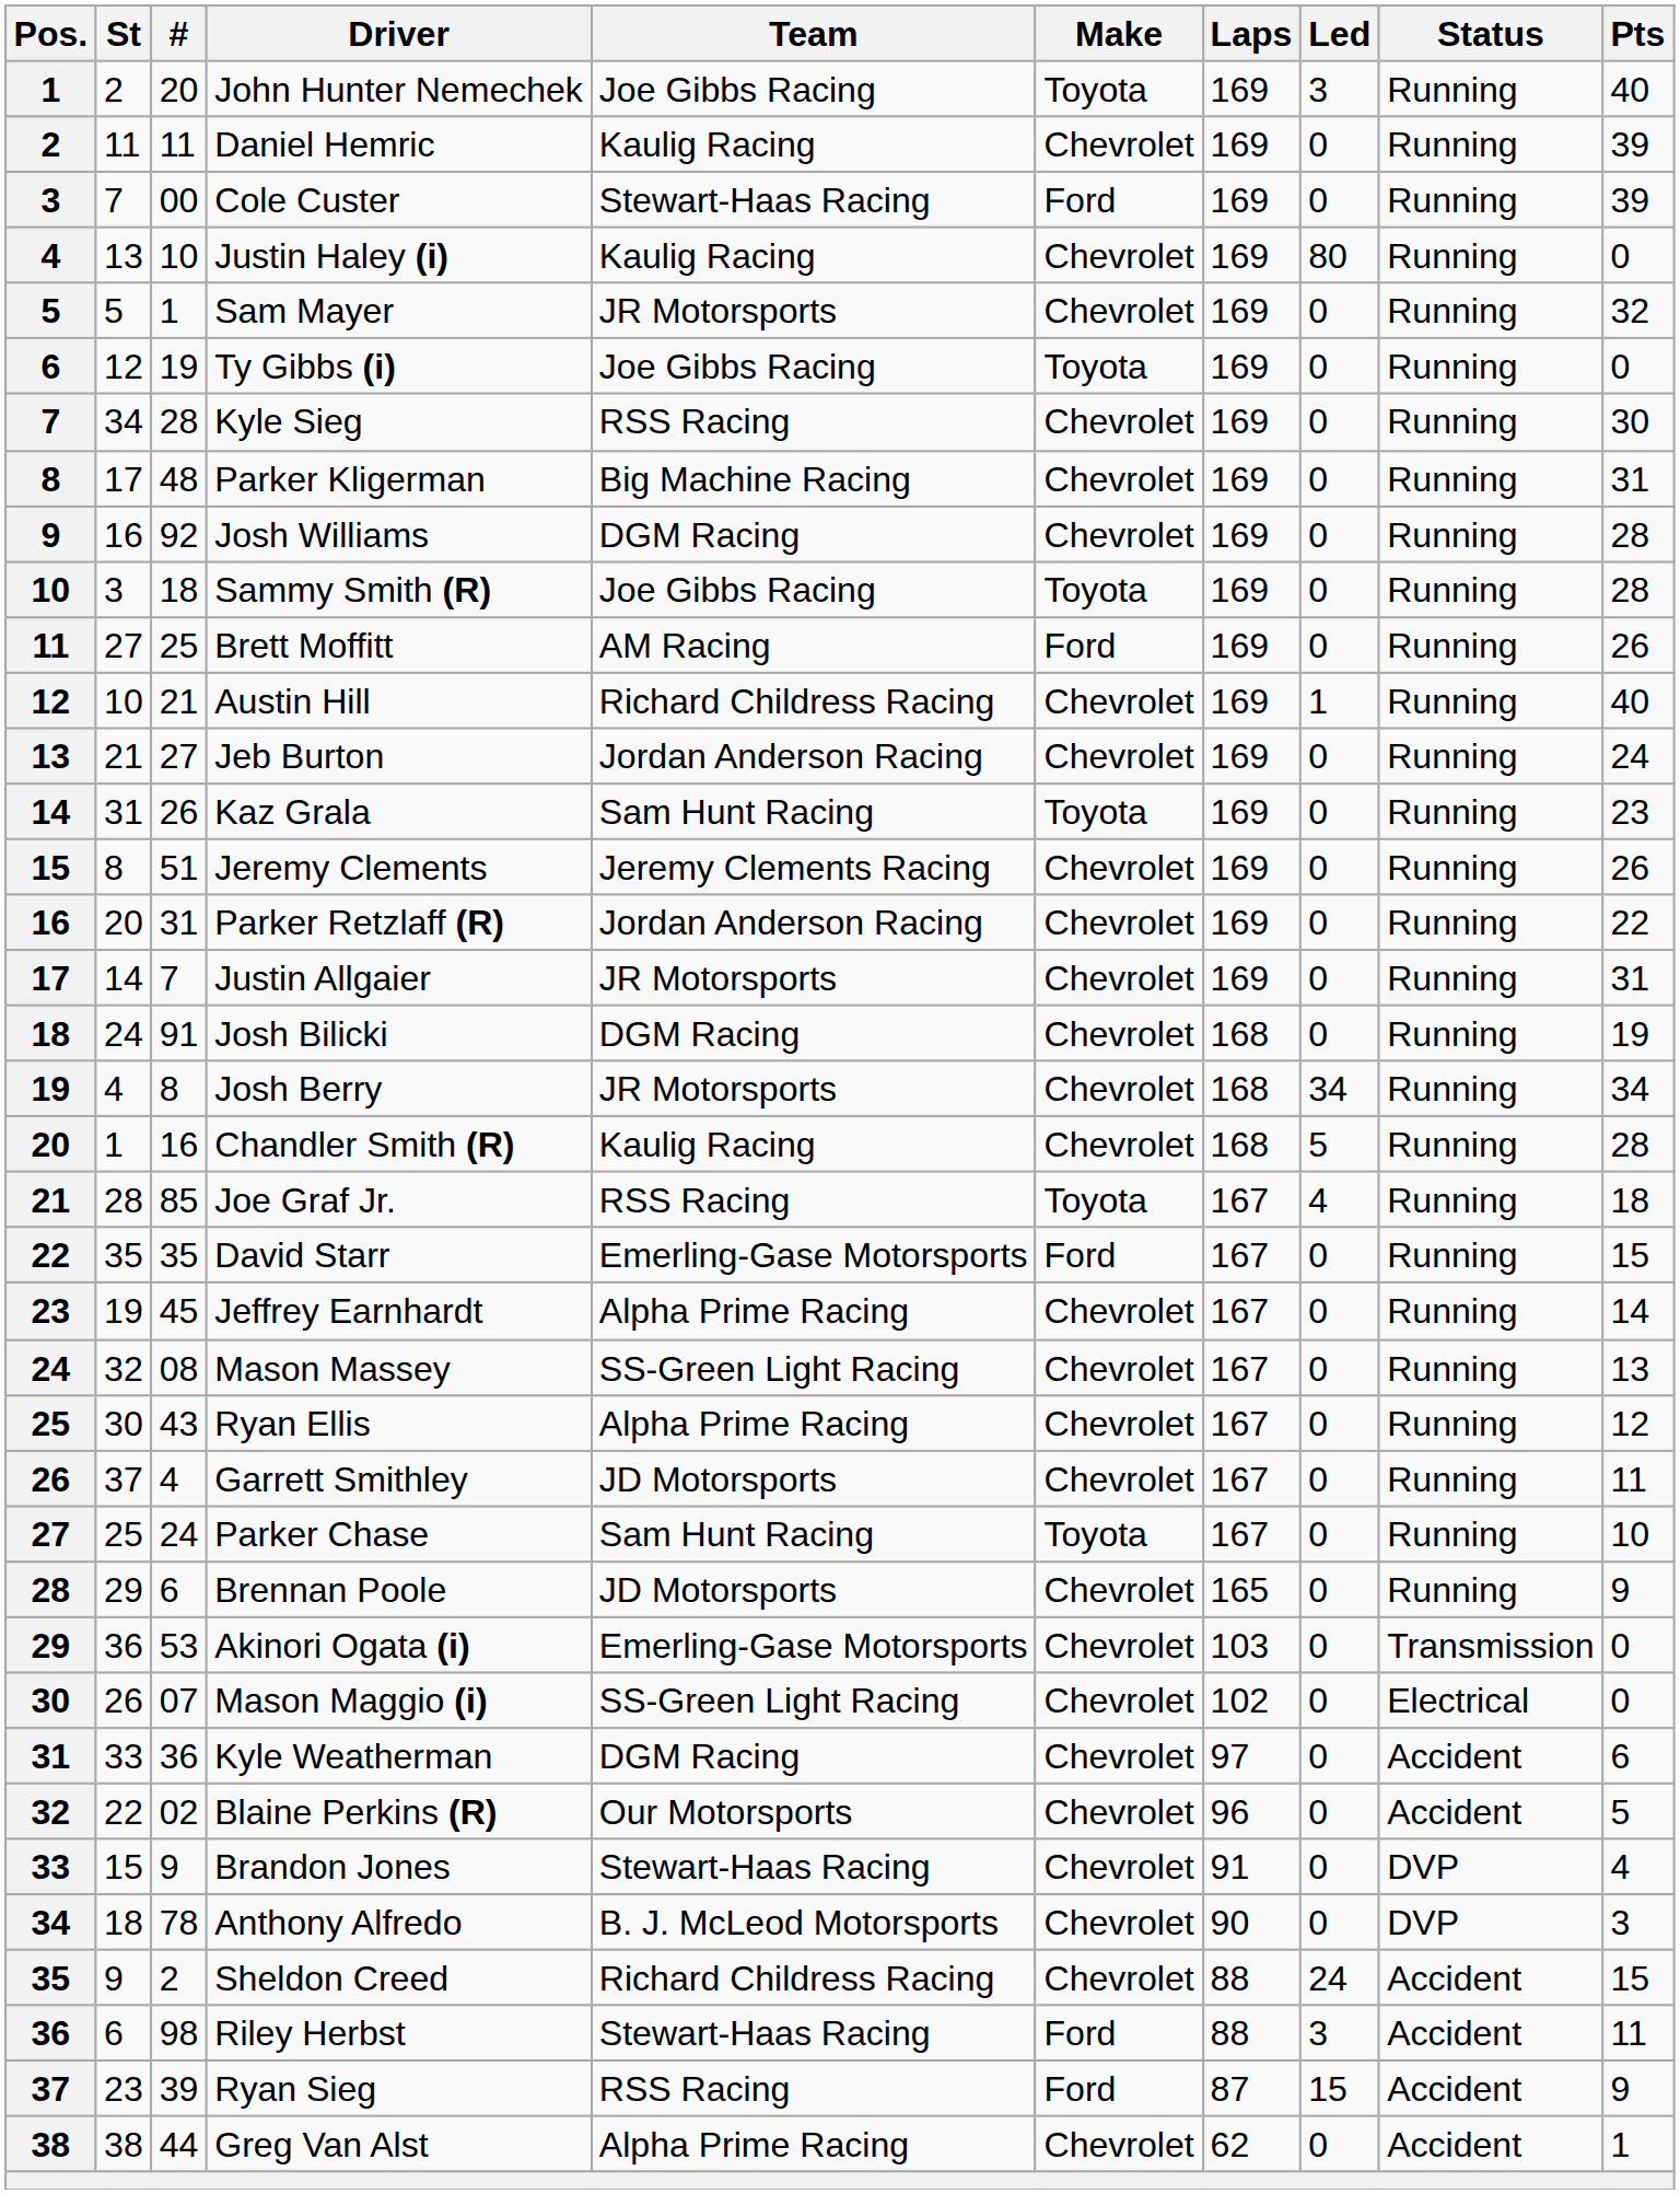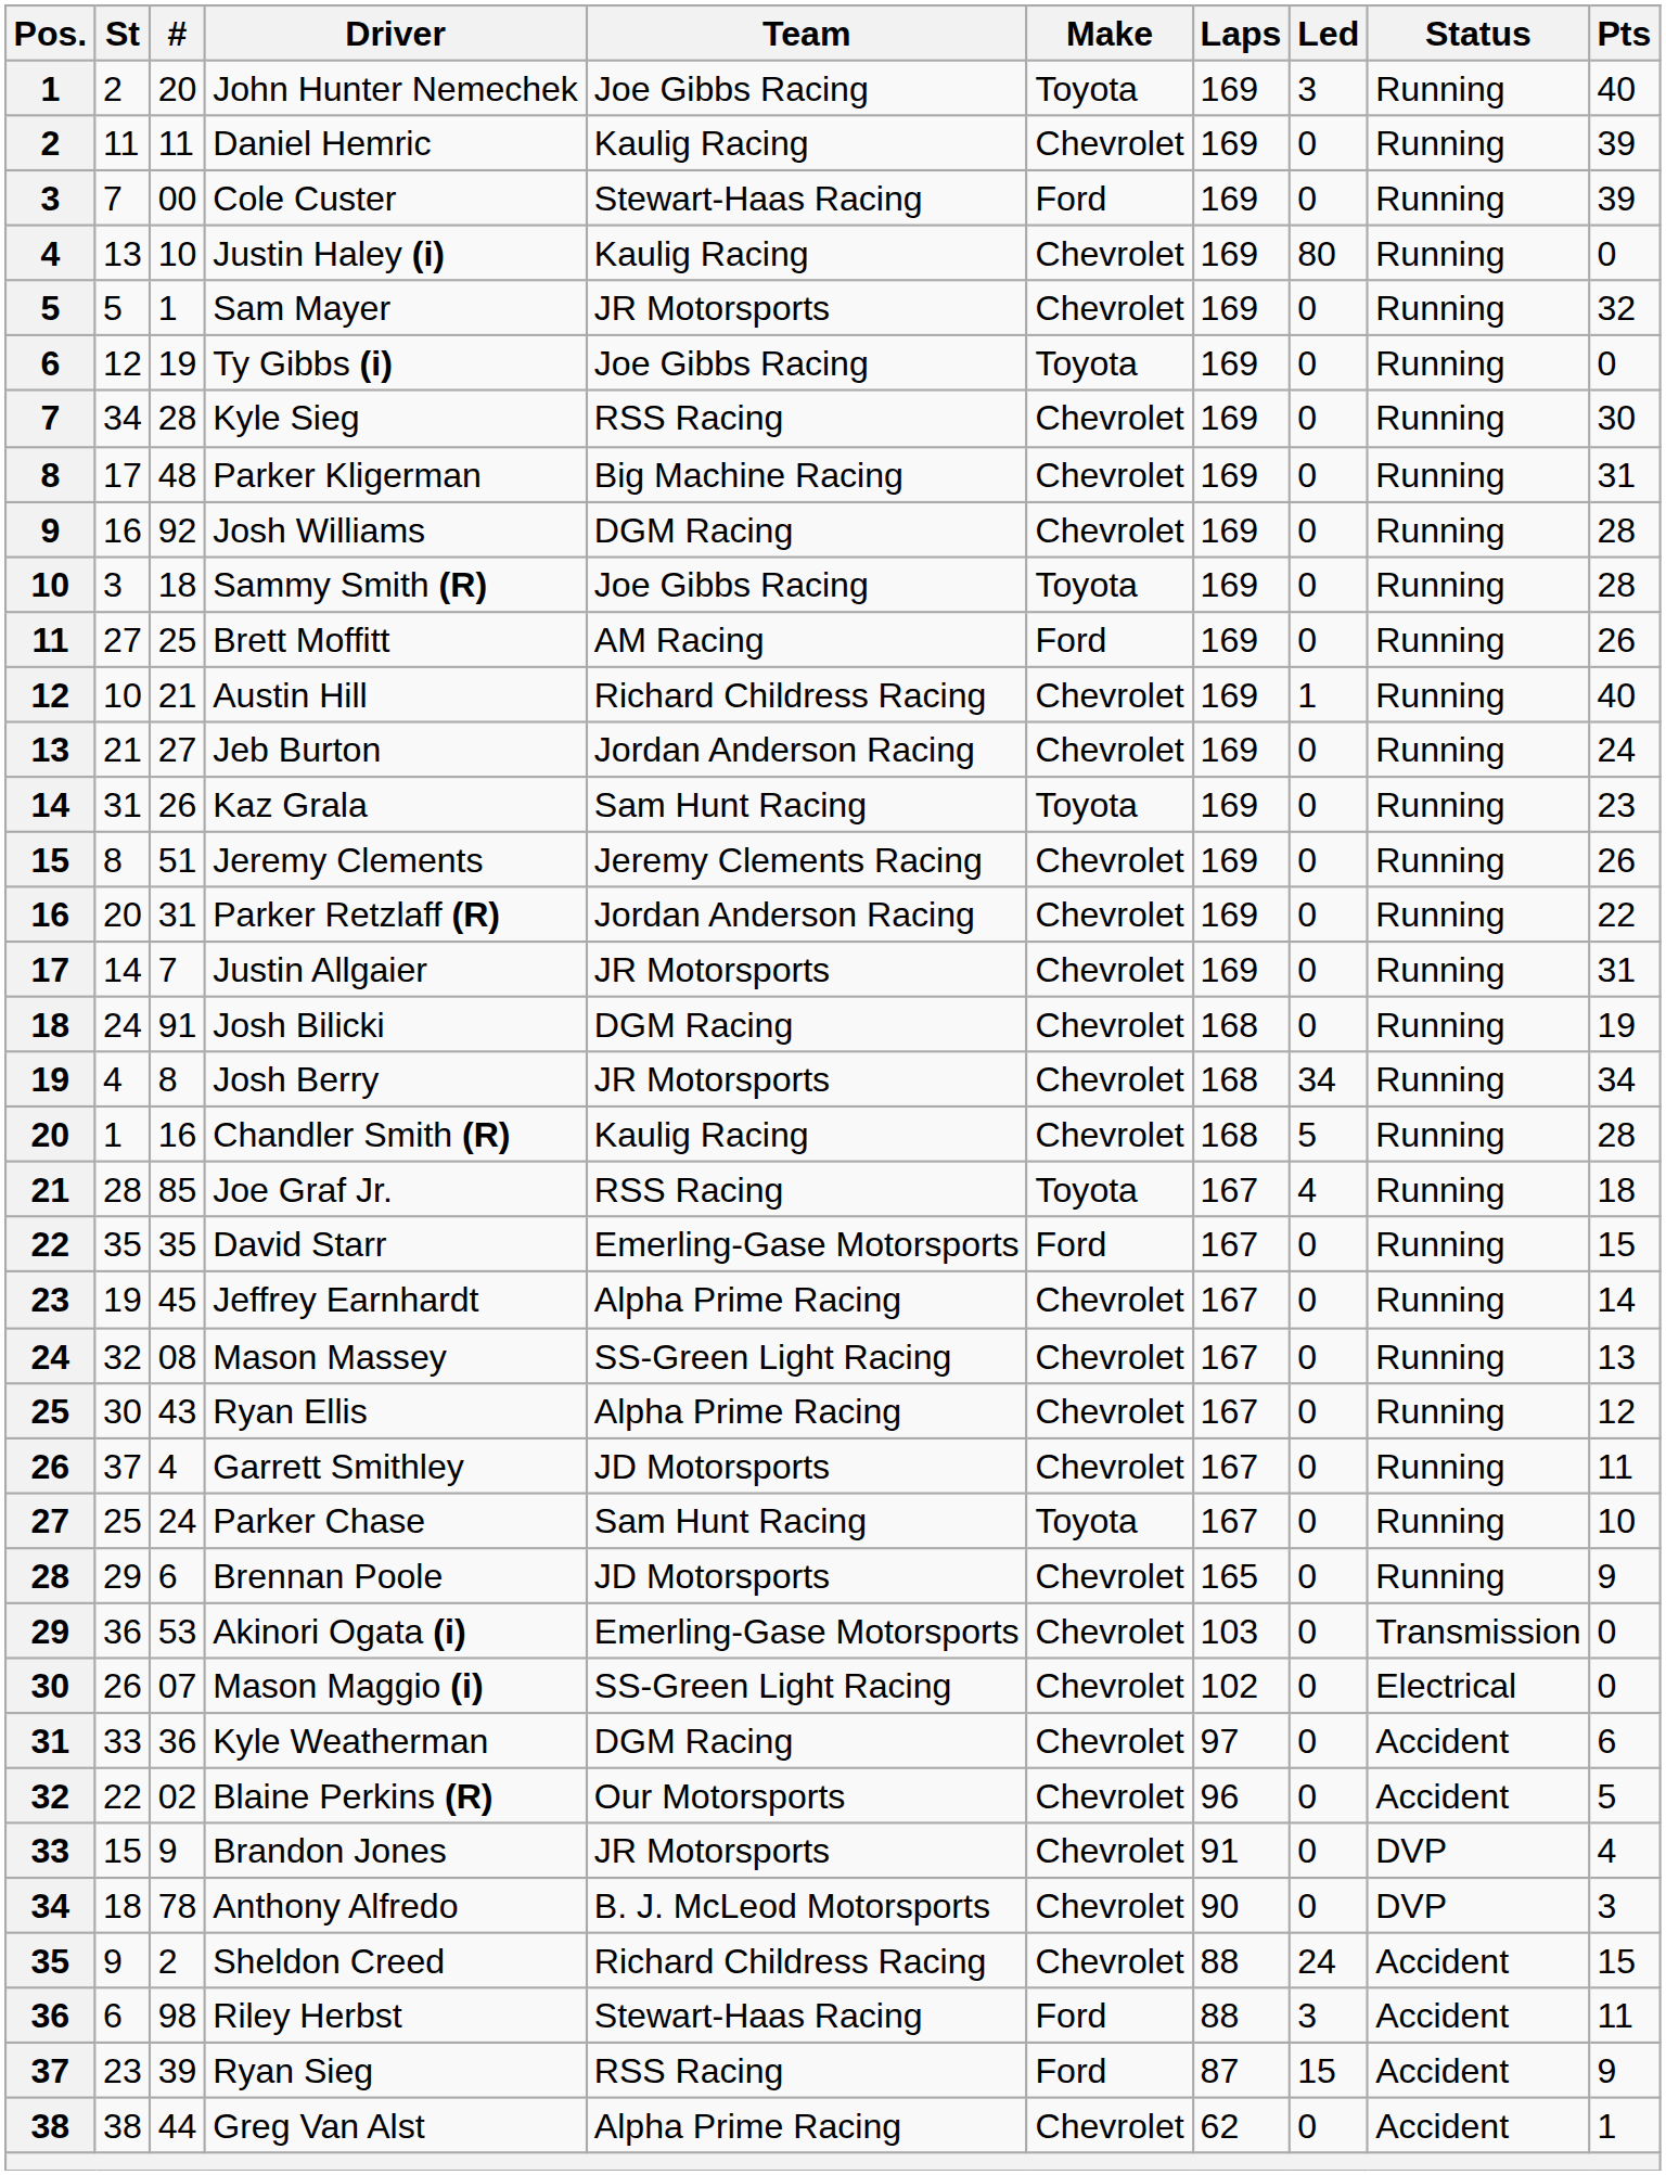 <table class="wikitable" style="font-size:95%">
 <tr>
 <th>Pos.</th>
 <th>St</th>
 <th>#</th>
 <th>Driver</th>
 <th>Team</th>
 <th>Make</th>
 <th>Laps</th>
 <th>Led</th>
 <th>Status</th>
 <th>Pts</th>
 </tr>
 <tr>
 <th>1</th>
 <td>2</td>
 <td>20</td>
 <td>John Hunter Nemechek</td>
 <td>Joe Gibbs Racing</td>
 <td>Toyota</td>
 <td>169</td>
 <td>3</td>
 <td>Running</td>
 <td>40</td>
 </tr>
 <tr>
 <th>2</th>
 <td>11</td>
 <td>11</td>
 <td>Daniel Hemric</td>
 <td>Kaulig Racing</td>
 <td>Chevrolet</td>
 <td>169</td>
 <td>0</td>
 <td>Running</td>
 <td>39</td>
 </tr>
 <tr>
 <th>3</th>
 <td>7</td>
 <td>00</td>
 <td>Cole Custer</td>
 <td>Stewart-Haas Racing</td>
 <td>Ford</td>
 <td>169</td>
 <td>0</td>
 <td>Running</td>
 <td>39</td>
 </tr>
 <tr>
 <th>4</th>
 <td>13</td>
 <td>10</td>
 <td>Justin Haley <strong>(i)</strong></td>
 <td>Kaulig Racing</td>
 <td>Chevrolet</td>
 <td>169</td>
 <td>80</td>
 <td>Running</td>
 <td>0</td>
 </tr>
 <tr>
 <th>5</th>
 <td>5</td>
 <td>1</td>
 <td>Sam Mayer</td>
 <td>JR Motorsports</td>
 <td>Chevrolet</td>
 <td>169</td>
 <td>0</td>
 <td>Running</td>
 <td>32</td>
 </tr>
 <tr>
 <th>6</th>
 <td>12</td>
 <td>19</td>
 <td>Ty Gibbs <strong>(i)</strong></td>
 <td>Joe Gibbs Racing</td>
 <td>Toyota</td>
 <td>169</td>
 <td>0</td>
 <td>Running</td>
 <td>0</td>
 </tr>
 <tr>
 <th>7</th>
 <td>34</td>
 <td>28</td>
 <td>Kyle Sieg</td>
 <td>RSS Racing</td>
 <td>Chevrolet</td>
 <td>169</td>
 <td>0</td>
 <td>Running</td>
 <td>30</td>
 </tr>
 <tr>
 <th>8</th>
 <td>17</td>
 <td>48</td>
 <td>Parker Kligerman</td>
 <td>Big Machine Racing</td>
 <td>Chevrolet</td>
 <td>169</td>
 <td>0</td>
 <td>Running</td>
 <td>31</td>
 </tr>
 <tr>
 <th>9</th>
 <td>16</td>
 <td>92</td>
 <td>Josh Williams</td>
 <td>DGM Racing</td>
 <td>Chevrolet</td>
 <td>169</td>
 <td>0</td>
 <td>Running</td>
 <td>28</td>
 </tr>
 <tr>
 <th>10</th>
 <td>3</td>
 <td>18</td>
 <td>Sammy Smith <strong>(R)</strong></td>
 <td>Joe Gibbs Racing</td>
 <td>Toyota</td>
 <td>169</td>
 <td>0</td>
 <td>Running</td>
 <td>28</td>
 </tr>
 <tr>
 <th>11</th>
 <td>27</td>
 <td>25</td>
 <td>Brett Moffitt</td>
 <td>AM Racing</td>
 <td>Ford</td>
 <td>169</td>
 <td>0</td>
 <td>Running</td>
 <td>26</td>
 </tr>
 <tr>
 <th>12</th>
 <td>10</td>
 <td>21</td>
 <td>Austin Hill</td>
 <td>Richard Childress Racing</td>
 <td>Chevrolet</td>
 <td>169</td>
 <td>1</td>
 <td>Running</td>
 <td>40</td>
 </tr>
 <tr>
 <th>13</th>
 <td>21</td>
 <td>27</td>
 <td>Jeb Burton</td>
 <td>Jordan Anderson Racing</td>
 <td>Chevrolet</td>
 <td>169</td>
 <td>0</td>
 <td>Running</td>
 <td>24</td>
 </tr>
 <tr>
 <th>14</th>
 <td>31</td>
 <td>26</td>
 <td>Kaz Grala</td>
 <td>Sam Hunt Racing</td>
 <td>Toyota</td>
 <td>169</td>
 <td>0</td>
 <td>Running</td>
 <td>23</td>
 </tr>
 <tr>
 <th>15</th>
 <td>8</td>
 <td>51</td>
 <td>Jeremy Clements</td>
 <td>Jeremy Clements Racing</td>
 <td>Chevrolet</td>
 <td>169</td>
 <td>0</td>
 <td>Running</td>
 <td>26</td>
 </tr>
 <tr>
 <th>16</th>
 <td>20</td>
 <td>31</td>
 <td>Parker Retzlaff <strong>(R)</strong></td>
 <td>Jordan Anderson Racing</td>
 <td>Chevrolet</td>
 <td>169</td>
 <td>0</td>
 <td>Running</td>
 <td>22</td>
 </tr>
 <tr>
 <th>17</th>
 <td>14</td>
 <td>7</td>
 <td>Justin Allgaier</td>
 <td>JR Motorsports</td>
 <td>Chevrolet</td>
 <td>169</td>
 <td>0</td>
 <td>Running</td>
 <td>31</td>
 </tr>
 <tr>
 <th>18</th>
 <td>24</td>
 <td>91</td>
 <td>Josh Bilicki</td>
 <td>DGM Racing</td>
 <td>Chevrolet</td>
 <td>168</td>
 <td>0</td>
 <td>Running</td>
 <td>19</td>
 </tr>
 <tr>
 <th>19</th>
 <td>4</td>
 <td>8</td>
 <td>Josh Berry</td>
 <td>JR Motorsports</td>
 <td>Chevrolet</td>
 <td>168</td>
 <td>34</td>
 <td>Running</td>
 <td>34</td>
 </tr>
 <tr>
 <th>20</th>
 <td>1</td>
 <td>16</td>
 <td>Chandler Smith <strong>(R)</strong></td>
 <td>Kaulig Racing</td>
 <td>Chevrolet</td>
 <td>168</td>
 <td>5</td>
 <td>Running</td>
 <td>28</td>
 </tr>
 <tr>
 <th>21</th>
 <td>28</td>
 <td>85</td>
 <td>Joe Graf Jr.</td>
 <td>RSS Racing</td>
 <td>Toyota</td>
 <td>167</td>
 <td>4</td>
 <td>Running</td>
 <td>18</td>
 </tr>
 <tr>
 <th>22</th>
 <td>35</td>
 <td>35</td>
 <td>David Starr</td>
 <td>Emerling-Gase Motorsports</td>
 <td>Ford</td>
 <td>167</td>
 <td>0</td>
 <td>Running</td>
 <td>15</td>
 </tr>
 <tr>
 <th>23</th>
 <td>19</td>
 <td>45</td>
 <td>Jeffrey Earnhardt</td>
 <td>Alpha Prime Racing</td>
 <td>Chevrolet</td>
 <td>167</td>
 <td>0</td>
 <td>Running</td>
 <td>14</td>
 </tr>
 <tr>
 <th>24</th>
 <td>32</td>
 <td>08</td>
 <td>Mason Massey</td>
 <td>SS-Green Light Racing</td>
 <td>Chevrolet</td>
 <td>167</td>
 <td>0</td>
 <td>Running</td>
 <td>13</td>
 </tr>
 <tr>
 <th>25</th>
 <td>30</td>
 <td>43</td>
 <td>Ryan Ellis</td>
 <td>Alpha Prime Racing</td>
 <td>Chevrolet</td>
 <td>167</td>
 <td>0</td>
 <td>Running</td>
 <td>12</td>
 </tr>
 <tr>
 <th>26</th>
 <td>37</td>
 <td>4</td>
 <td>Garrett Smithley</td>
 <td>JD Motorsports</td>
 <td>Chevrolet</td>
 <td>167</td>
 <td>0</td>
 <td>Running</td>
 <td>11</td>
 </tr>
 <tr>
 <th>27</th>
 <td>25</td>
 <td>24</td>
 <td>Parker Chase</td>
 <td>Sam Hunt Racing</td>
 <td>Toyota</td>
 <td>167</td>
 <td>0</td>
 <td>Running</td>
 <td>10</td>
 </tr>
 <tr>
 <th>28</th>
 <td>29</td>
 <td>6</td>
 <td>Brennan Poole</td>
 <td>JD Motorsports</td>
 <td>Chevrolet</td>
 <td>165</td>
 <td>0</td>
 <td>Running</td>
 <td>9</td>
 </tr>
 <tr>
 <th>29</th>
 <td>36</td>
 <td>53</td>
 <td>Akinori Ogata <strong>(i)</strong></td>
 <td>Emerling-Gase Motorsports</td>
 <td>Chevrolet</td>
 <td>103</td>
 <td>0</td>
 <td>Transmission</td>
 <td>0</td>
 </tr>
 <tr>
 <th>30</th>
 <td>26</td>
 <td>07</td>
 <td>Mason Maggio <strong>(i)</strong></td>
 <td>SS-Green Light Racing</td>
 <td>Chevrolet</td>
 <td>102</td>
 <td>0</td>
 <td>Electrical</td>
 <td>0</td>
 </tr>
 <tr>
 <th>31</th>
 <td>33</td>
 <td>36</td>
 <td>Kyle Weatherman</td>
 <td>DGM Racing</td>
 <td>Chevrolet</td>
 <td>97</td>
 <td>0</td>
 <td>Accident</td>
 <td>6</td>
 </tr>
 <tr>
 <th>32</th>
 <td>22</td>
 <td>02</td>
 <td>Blaine Perkins <strong>(R)</strong></td>
 <td>Our Motorsports</td>
 <td>Chevrolet</td>
 <td>96</td>
 <td>0</td>
 <td>Accident</td>
 <td>5</td>
 </tr>
 <tr>
 <th>33</th>
 <td>15</td>
 <td>9</td>
 <td>Brandon Jones</td>
-<td>Stewart-Haas Racing</td>
+<td>JR Motorsports</td>
 <td>Chevrolet</td>
 <td>91</td>
 <td>0</td>
 <td>DVP</td>
 <td>4</td>
 </tr>
 <tr>
 <th>34</th>
 <td>18</td>
 <td>78</td>
 <td>Anthony Alfredo</td>
 <td>B. J. McLeod Motorsports</td>
 <td>Chevrolet</td>
 <td>90</td>
 <td>0</td>
 <td>DVP</td>
 <td>3</td>
 </tr>
 <tr>
 <th>35</th>
 <td>9</td>
 <td>2</td>
 <td>Sheldon Creed</td>
 <td>Richard Childress Racing</td>
 <td>Chevrolet</td>
 <td>88</td>
 <td>24</td>
 <td>Accident</td>
 <td>15</td>
 </tr>
 <tr>
 <th>36</th>
 <td>6</td>
 <td>98</td>
 <td>Riley Herbst</td>
 <td>Stewart-Haas Racing</td>
 <td>Ford</td>
 <td>88</td>
 <td>3</td>
 <td>Accident</td>
 <td>11</td>
 </tr>
 <tr>
 <th>37</th>
 <td>23</td>
 <td>39</td>
 <td>Ryan Sieg</td>
 <td>RSS Racing</td>
 <td>Ford</td>
 <td>87</td>
 <td>15</td>
 <td>Accident</td>
 <td>9</td>
 </tr>
 <tr>
 <th>38</th>
 <td>38</td>
 <td>44</td>
 <td>Greg Van Alst</td>
 <td>Alpha Prime Racing</td>
 <td>Chevrolet</td>
 <td>62</td>
 <td>0</td>
 <td>Accident</td>
 <td>1</td>
 </tr>
 <tr>
 <th colspan="10"></th>
 </tr>
 </table>
